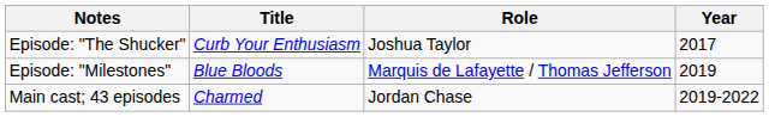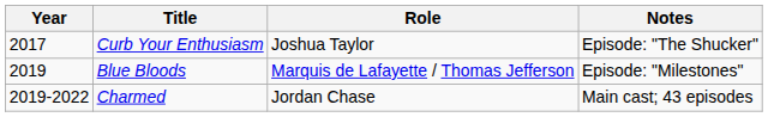 <table class="wikitable sortable">
 <tr>
-<th>Notes</th>
+<th>Year</th>
 <th>Title</th>
 <th>Role</th>
-<th>Year</th>
+<th>Notes</th>
 </tr>
 <tr>
-<td>Episode: "The Shucker"</td>
+<td>2017</td>
 <td><em><a href='#'>Curb Your Enthusiasm</a></em></td>
 <td>Joshua Taylor</td>
-<td>2017</td>
+<td>Episode: "The Shucker"</td>
 </tr>
 <tr>
-<td>Episode: "Milestones"</td>
+<td>2019</td>
 <td><em><a href='#'>Blue Bloods</a></em></td>
 <td><a href='#'>Marquis de Lafayette</a> / <a href='#'>Thomas Jefferson</a></td>
-<td>2019</td>
+<td>Episode: "Milestones"</td>
 </tr>
 <tr>
-<td>Main cast; 43 episodes</td>
+<td>2019-2022</td>
 <td><a href='#'><em>Charmed</em></a></td>
 <td>Jordan Chase</td>
-<td>2019-2022</td>
+<td>Main cast; 43 episodes</td>
 </tr>
 </table>
